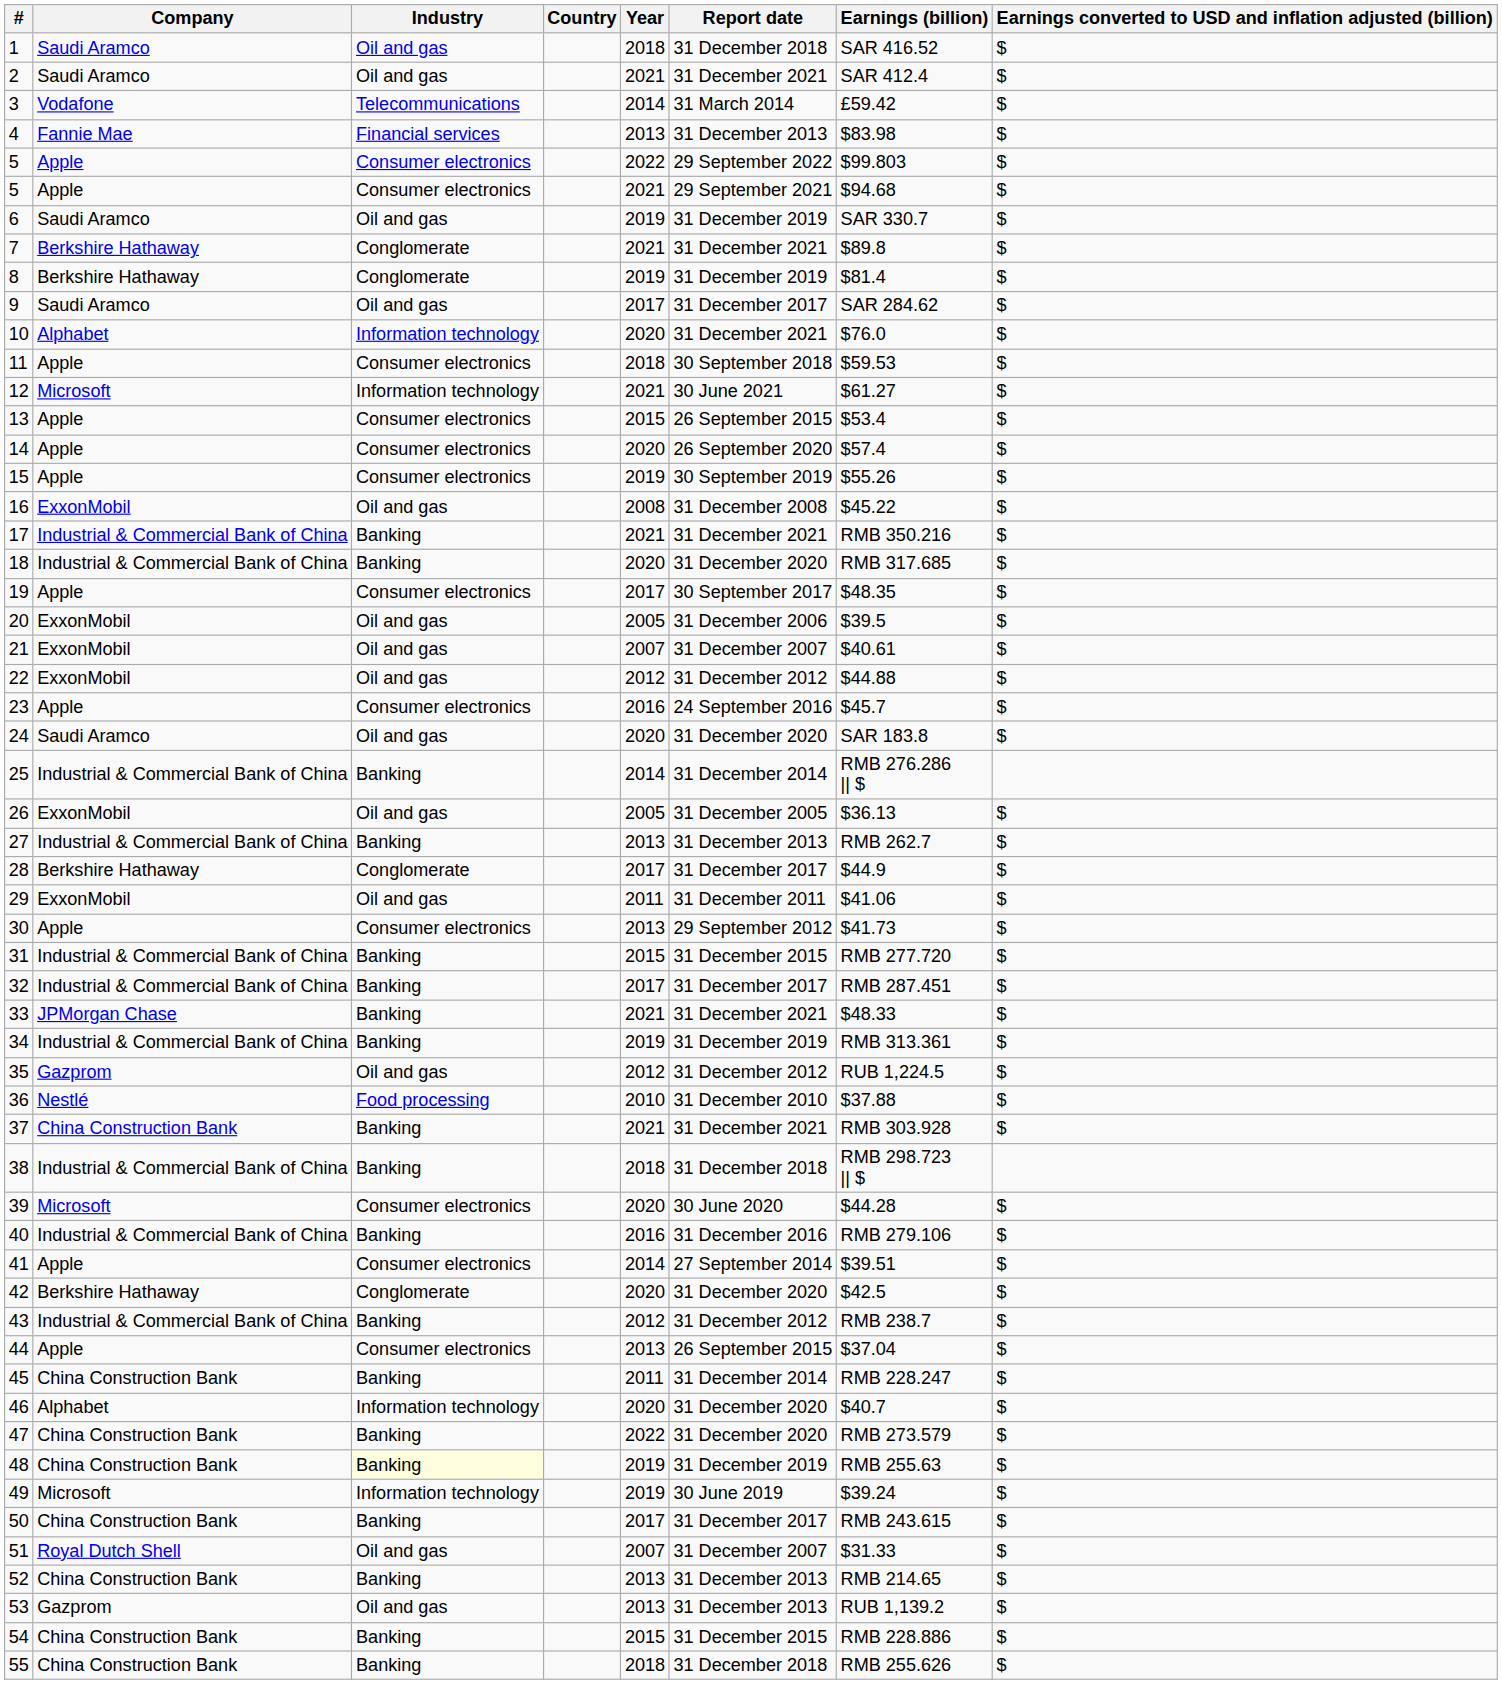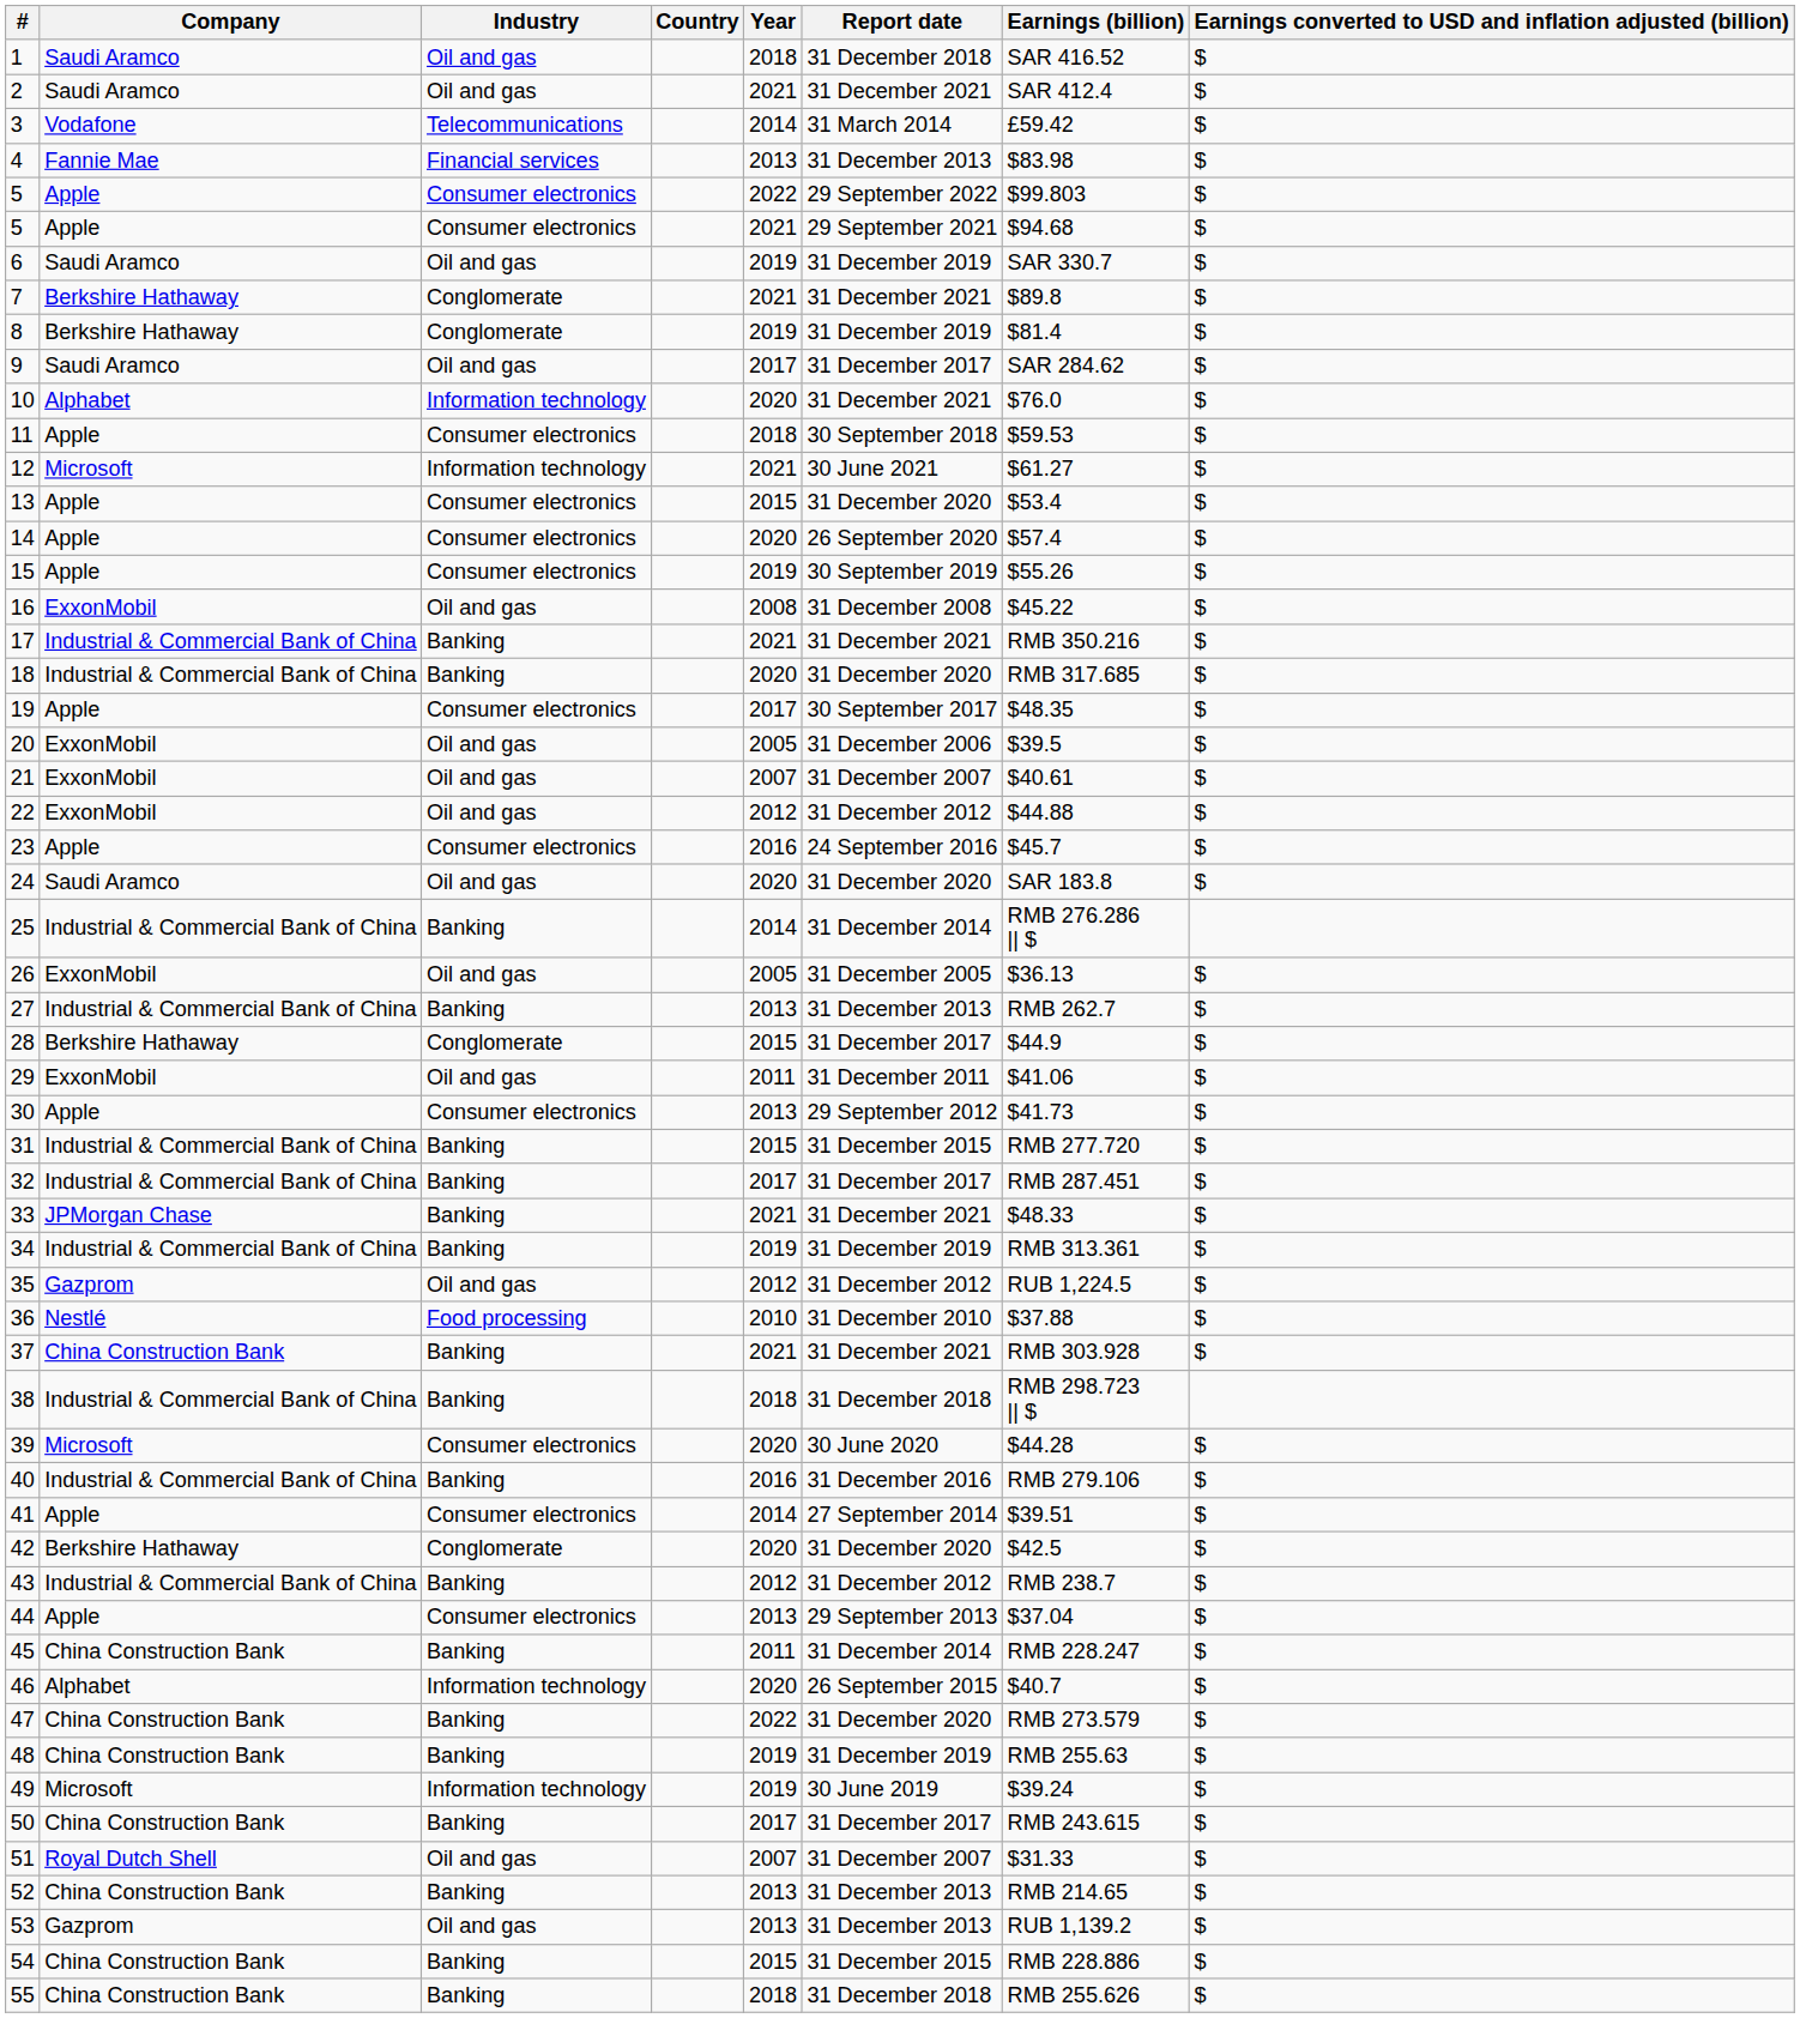 <table class="wikitable sortable">
 <tr>
 <th>#</th>
 <th>Company</th>
 <th>Industry</th>
 <th>Country</th>
 <th>Year</th>
 <th>Report date</th>
 <th>Earnings (billion)</th>
 <th>Earnings converted to USD and inflation adjusted (billion)</th>
 </tr>
 <tr>
 <td>1</td>
 <td><a href='#'>Saudi Aramco</a></td>
 <td><a href='#'>Oil and gas</a></td>
 <td></td>
 <td>2018</td>
 <td>31 December 2018</td>
 <td>SAR 416.52</td>
 <td>$</td>
 </tr>
 <tr>
 <td>2</td>
 <td>Saudi Aramco</td>
 <td>Oil and gas</td>
 <td></td>
 <td>2021</td>
 <td>31 December 2021</td>
 <td>SAR 412.4</td>
 <td>$</td>
 </tr>
 <tr>
 <td>3</td>
 <td><a href='#'>Vodafone</a></td>
 <td><a href='#'>Telecommunications</a></td>
 <td></td>
 <td>2014</td>
 <td>31 March 2014</td>
 <td>£59.42</td>
 <td>$</td>
 </tr>
 <tr>
 <td>4</td>
 <td><a href='#'>Fannie Mae</a></td>
 <td><a href='#'>Financial services</a></td>
 <td></td>
 <td>2013</td>
 <td>31 December 2013</td>
 <td>$83.98</td>
 <td>$</td>
 </tr>
 <tr>
 <td>5</td>
 <td><a href='#'>Apple</a></td>
 <td><a href='#'>Consumer electronics</a></td>
 <td></td>
 <td>2022</td>
 <td>29 September 2022</td>
 <td>$99.803</td>
 <td>$</td>
 </tr>
 <tr>
 <td>5</td>
 <td>Apple</td>
 <td>Consumer electronics</td>
 <td></td>
 <td>2021</td>
 <td>29 September 2021</td>
 <td>$94.68</td>
 <td>$</td>
 </tr>
 <tr>
 <td>6</td>
 <td>Saudi Aramco</td>
 <td>Oil and gas</td>
 <td></td>
 <td>2019</td>
 <td>31 December 2019</td>
 <td>SAR 330.7</td>
 <td>$</td>
 </tr>
 <tr>
 <td>7</td>
 <td><a href='#'>Berkshire Hathaway</a></td>
 <td>Conglomerate</td>
 <td></td>
 <td>2021</td>
 <td>31 December 2021</td>
 <td>$89.8</td>
 <td>$</td>
 </tr>
 <tr>
 <td>8</td>
 <td>Berkshire Hathaway</td>
 <td>Conglomerate</td>
 <td></td>
 <td>2019</td>
 <td>31 December 2019</td>
 <td>$81.4</td>
 <td>$</td>
 </tr>
 <tr>
 <td>9</td>
 <td>Saudi Aramco</td>
 <td>Oil and gas</td>
 <td></td>
 <td>2017</td>
 <td>31 December 2017</td>
 <td>SAR 284.62</td>
 <td>$</td>
 </tr>
 <tr>
 <td>10</td>
 <td><a href='#'>Alphabet</a></td>
 <td><a href='#'>Information technology</a></td>
 <td></td>
 <td>2020</td>
 <td>31 December 2021</td>
 <td>$76.0</td>
 <td>$</td>
 </tr>
 <tr>
 <td>11</td>
 <td>Apple</td>
 <td>Consumer electronics</td>
 <td></td>
 <td>2018</td>
 <td>30 September 2018</td>
 <td>$59.53</td>
 <td>$</td>
 </tr>
 <tr>
 <td>12</td>
 <td><a href='#'>Microsoft</a></td>
 <td>Information technology</td>
 <td></td>
 <td>2021</td>
 <td>30 June 2021</td>
 <td>$61.27</td>
 <td>$</td>
 </tr>
 <tr>
 <td>13</td>
 <td>Apple</td>
 <td>Consumer electronics</td>
 <td></td>
 <td>2015</td>
-<td>26 September 2015</td>
+<td>31 December 2020</td>
 <td>$53.4</td>
 <td>$</td>
 </tr>
 <tr>
 <td>14</td>
 <td>Apple</td>
 <td>Consumer electronics</td>
 <td></td>
 <td>2020</td>
 <td>26 September 2020</td>
 <td>$57.4</td>
 <td>$</td>
 </tr>
 <tr>
 <td>15</td>
 <td>Apple</td>
 <td>Consumer electronics</td>
 <td></td>
 <td>2019</td>
 <td>30 September 2019</td>
 <td>$55.26</td>
 <td>$</td>
 </tr>
 <tr>
 <td>16</td>
 <td><a href='#'>ExxonMobil</a></td>
 <td>Oil and gas</td>
 <td></td>
 <td>2008</td>
 <td>31 December 2008</td>
 <td>$45.22</td>
 <td>$</td>
 </tr>
 <tr>
 <td>17</td>
 <td><a href='#'>Industrial & Commercial Bank of China</a></td>
 <td>Banking</td>
 <td></td>
 <td>2021</td>
 <td>31 December 2021</td>
 <td>RMB 350.216</td>
 <td>$</td>
 </tr>
 <tr>
 <td>18</td>
 <td>Industrial & Commercial Bank of China</td>
 <td>Banking</td>
 <td></td>
 <td>2020</td>
 <td>31 December 2020</td>
 <td>RMB 317.685</td>
 <td>$</td>
 </tr>
 <tr>
 <td>19</td>
 <td>Apple</td>
 <td>Consumer electronics</td>
 <td></td>
 <td>2017</td>
 <td>30 September 2017</td>
 <td>$48.35</td>
 <td>$</td>
 </tr>
 <tr>
 <td>20</td>
 <td>ExxonMobil</td>
 <td>Oil and gas</td>
 <td></td>
 <td>2005</td>
 <td>31 December 2006</td>
 <td>$39.5</td>
 <td>$</td>
 </tr>
 <tr>
 <td>21</td>
 <td>ExxonMobil</td>
 <td>Oil and gas</td>
 <td></td>
 <td>2007</td>
 <td>31 December 2007</td>
 <td>$40.61</td>
 <td>$</td>
 </tr>
 <tr>
 <td>22</td>
 <td>ExxonMobil</td>
 <td>Oil and gas</td>
 <td></td>
 <td>2012</td>
 <td>31 December 2012</td>
 <td>$44.88</td>
 <td>$</td>
 </tr>
 <tr>
 <td>23</td>
 <td>Apple</td>
 <td>Consumer electronics</td>
 <td></td>
 <td>2016</td>
 <td>24 September 2016</td>
 <td>$45.7</td>
 <td>$</td>
 </tr>
 <tr>
 <td>24</td>
 <td>Saudi Aramco</td>
 <td>Oil and gas</td>
 <td></td>
 <td>2020</td>
 <td>31 December 2020</td>
 <td>SAR 183.8</td>
 <td>$</td>
 </tr>
 <tr>
 <td>25</td>
 <td>Industrial & Commercial Bank of China</td>
 <td>Banking</td>
 <td></td>
 <td>2014</td>
 <td>31 December 2014</td>
 <td>RMB 276.286<br>|| $</td>
 </tr>
 <tr>
 <td>26</td>
 <td>ExxonMobil</td>
 <td>Oil and gas</td>
 <td></td>
 <td>2005</td>
 <td>31 December 2005</td>
 <td>$36.13</td>
 <td>$</td>
 </tr>
 <tr>
 <td>27</td>
 <td>Industrial & Commercial Bank of China</td>
 <td>Banking</td>
 <td></td>
 <td>2013</td>
 <td>31 December 2013</td>
 <td>RMB 262.7</td>
 <td>$</td>
 </tr>
 <tr>
 <td>28</td>
 <td>Berkshire Hathaway</td>
 <td>Conglomerate</td>
 <td></td>
-<td>2017</td>
+<td>2015</td>
 <td>31 December 2017</td>
 <td>$44.9</td>
 <td>$</td>
 </tr>
 <tr>
 <td>29</td>
 <td>ExxonMobil</td>
 <td>Oil and gas</td>
 <td></td>
 <td>2011</td>
 <td>31 December 2011</td>
 <td>$41.06</td>
 <td>$</td>
 </tr>
 <tr>
 <td>30</td>
 <td>Apple</td>
 <td>Consumer electronics</td>
 <td></td>
 <td>2013</td>
 <td>29 September 2012</td>
 <td>$41.73</td>
 <td>$</td>
 </tr>
 <tr>
 <td>31</td>
 <td>Industrial & Commercial Bank of China</td>
 <td>Banking</td>
 <td></td>
 <td>2015</td>
 <td>31 December 2015</td>
 <td>RMB 277.720</td>
 <td>$</td>
 </tr>
 <tr>
 <td>32</td>
 <td>Industrial & Commercial Bank of China</td>
 <td>Banking</td>
 <td></td>
 <td>2017</td>
 <td>31 December 2017</td>
 <td>RMB 287.451</td>
 <td>$</td>
 </tr>
 <tr>
 <td>33</td>
 <td><a href='#'>JPMorgan Chase</a></td>
 <td>Banking</td>
 <td></td>
 <td>2021</td>
 <td>31 December 2021</td>
 <td>$48.33</td>
 <td>$</td>
 </tr>
 <tr>
 <td>34</td>
 <td>Industrial & Commercial Bank of China</td>
 <td>Banking</td>
 <td></td>
 <td>2019</td>
 <td>31 December 2019</td>
 <td>RMB 313.361</td>
 <td>$</td>
 </tr>
 <tr>
 <td>35</td>
 <td><a href='#'>Gazprom</a></td>
 <td>Oil and gas</td>
 <td></td>
 <td>2012</td>
 <td>31 December 2012</td>
 <td>RUB 1,224.5</td>
 <td>$</td>
 </tr>
 <tr>
 <td>36</td>
 <td><a href='#'>Nestlé</a></td>
 <td><a href='#'>Food processing</a></td>
 <td></td>
 <td>2010</td>
 <td>31 December 2010</td>
 <td>$37.88</td>
 <td>$</td>
 </tr>
 <tr>
 <td>37</td>
 <td><a href='#'>China Construction Bank</a></td>
 <td>Banking</td>
 <td></td>
 <td>2021</td>
 <td>31 December 2021</td>
 <td>RMB 303.928</td>
 <td>$</td>
 </tr>
 <tr>
 <td>38</td>
 <td>Industrial & Commercial Bank of China</td>
 <td>Banking</td>
 <td></td>
 <td>2018</td>
 <td>31 December 2018</td>
 <td>RMB 298.723<br>|| $</td>
 </tr>
 <tr>
 <td>39</td>
 <td><a href='#'>Microsoft</a></td>
 <td>Consumer electronics</td>
 <td></td>
 <td>2020</td>
 <td>30 June 2020</td>
 <td>$44.28</td>
 <td>$</td>
 </tr>
 <tr>
 <td>40</td>
 <td>Industrial & Commercial Bank of China</td>
 <td>Banking</td>
 <td></td>
 <td>2016</td>
 <td>31 December 2016</td>
 <td>RMB 279.106</td>
 <td>$</td>
 </tr>
 <tr>
 <td>41</td>
 <td>Apple</td>
 <td>Consumer electronics</td>
 <td></td>
 <td>2014</td>
 <td>27 September 2014</td>
 <td>$39.51</td>
 <td>$</td>
 </tr>
 <tr>
 <td>42</td>
 <td>Berkshire Hathaway</td>
 <td>Conglomerate</td>
 <td></td>
 <td>2020</td>
 <td>31 December 2020</td>
 <td>$42.5</td>
 <td>$</td>
 </tr>
 <tr>
 <td>43</td>
 <td>Industrial & Commercial Bank of China</td>
 <td>Banking</td>
 <td></td>
 <td>2012</td>
 <td>31 December 2012</td>
 <td>RMB 238.7</td>
 <td>$</td>
 </tr>
 <tr>
 <td>44</td>
 <td>Apple</td>
 <td>Consumer electronics</td>
 <td></td>
 <td>2013</td>
-<td>26 September 2015</td>
+<td>29 September 2013</td>
 <td>$37.04</td>
 <td>$</td>
 </tr>
 <tr>
 <td>45</td>
 <td>China Construction Bank</td>
 <td>Banking</td>
 <td></td>
 <td>2011</td>
 <td>31 December 2014</td>
 <td>RMB 228.247</td>
 <td>$</td>
 </tr>
 <tr>
 <td>46</td>
 <td>Alphabet</td>
 <td>Information technology</td>
 <td></td>
 <td>2020</td>
-<td>31 December 2020</td>
+<td>26 September 2015</td>
 <td>$40.7</td>
 <td>$</td>
 </tr>
 <tr>
 <td>47</td>
 <td>China Construction Bank</td>
 <td>Banking</td>
 <td></td>
 <td>2022</td>
 <td>31 December 2020</td>
 <td>RMB 273.579</td>
 <td>$</td>
 </tr>
 <tr>
 <td>48</td>
 <td>China Construction Bank</td>
-<td style="background: lightyellow;">Banking</td>
+<td>Banking</td>
 <td></td>
 <td>2019</td>
 <td>31 December 2019</td>
 <td>RMB 255.63</td>
 <td>$</td>
 </tr>
 <tr>
 <td>49</td>
 <td>Microsoft</td>
 <td>Information technology</td>
 <td></td>
 <td>2019</td>
 <td>30 June 2019</td>
 <td>$39.24</td>
 <td>$</td>
 </tr>
 <tr>
 <td>50</td>
 <td>China Construction Bank</td>
 <td>Banking</td>
 <td></td>
 <td>2017</td>
 <td>31 December 2017</td>
 <td>RMB 243.615</td>
 <td>$</td>
 </tr>
 <tr>
 <td>51</td>
 <td><a href='#'>Royal Dutch Shell</a></td>
 <td>Oil and gas</td>
 <td> </td>
 <td>2007</td>
 <td>31 December 2007</td>
 <td>$31.33</td>
 <td>$</td>
 </tr>
 <tr>
 <td>52</td>
 <td>China Construction Bank</td>
 <td>Banking</td>
 <td></td>
 <td>2013</td>
 <td>31 December 2013</td>
 <td>RMB 214.65</td>
 <td>$</td>
 </tr>
 <tr>
 <td>53</td>
 <td>Gazprom</td>
 <td>Oil and gas</td>
 <td></td>
 <td>2013</td>
 <td>31 December 2013</td>
 <td>RUB 1,139.2</td>
 <td>$</td>
 </tr>
 <tr>
 <td>54</td>
 <td>China Construction Bank</td>
 <td>Banking</td>
 <td></td>
 <td>2015</td>
 <td>31 December 2015</td>
 <td>RMB 228.886</td>
 <td>$</td>
 </tr>
 <tr>
 <td>55</td>
 <td>China Construction Bank</td>
 <td>Banking</td>
 <td></td>
 <td>2018</td>
 <td>31 December 2018</td>
 <td>RMB 255.626</td>
 <td>$<br></td>
 </tr>
 </table>
